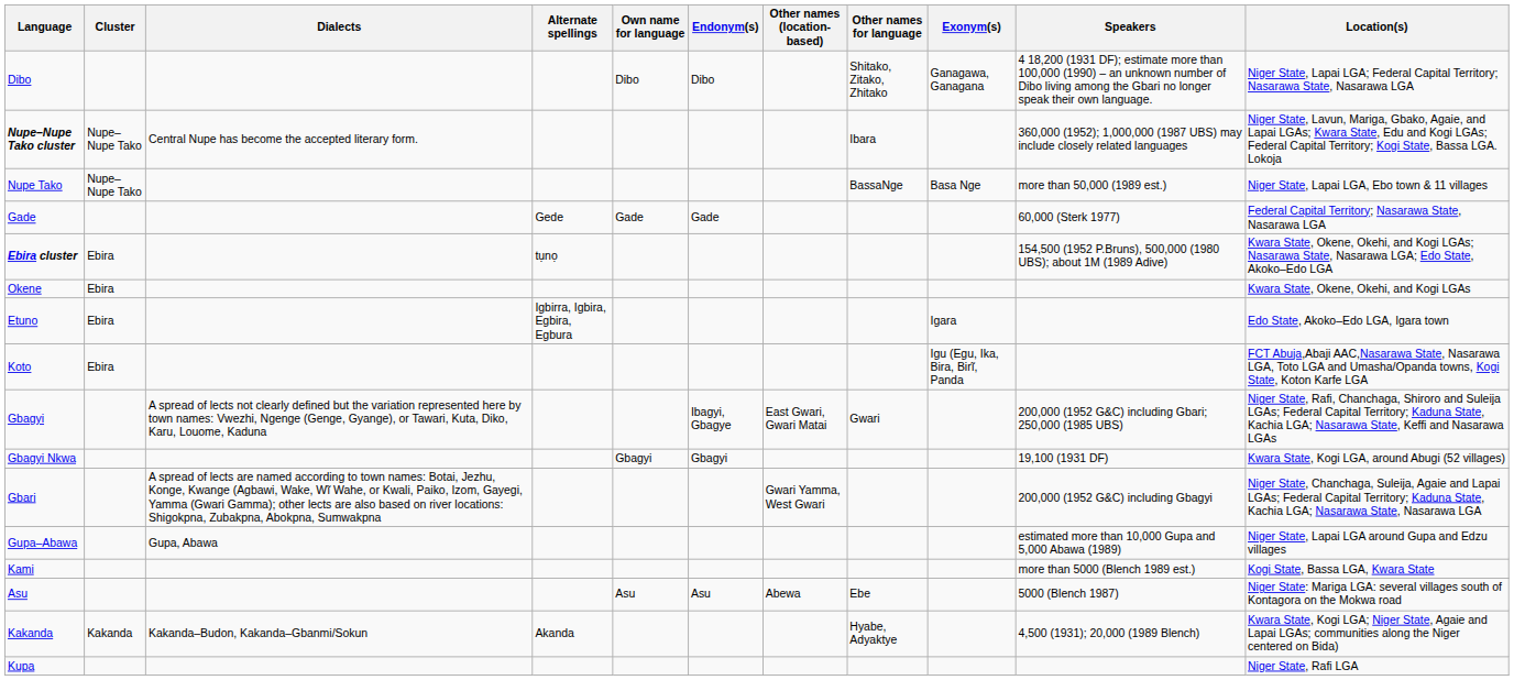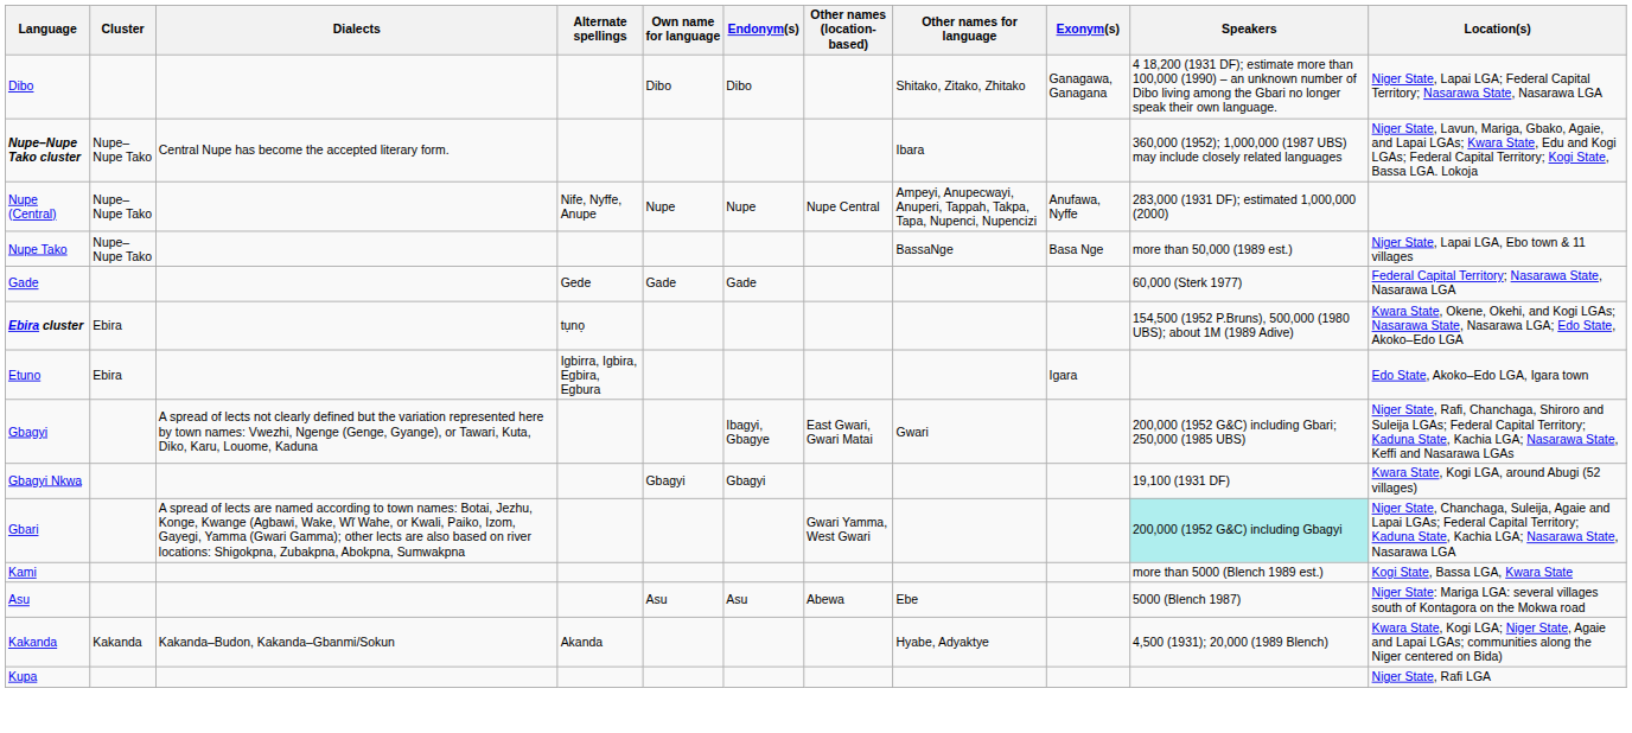 <table class="wikitable sortable" | style="font-size: 75%;" |>
 <tr>
 <th>Language</th>
 <th>Cluster</th>
 <th>Dialects</th>
 <th>Alternate spellings</th>
 <th>Own name for language</th>
 <th><a href='#'>Endonym</a>(s)</th>
 <th>Other names (location-based)</th>
 <th>Other names for language</th>
 <th><a href='#'>Exonym</a>(s)</th>
 <th>Speakers</th>
 <th>Location(s)</th>
 </tr>
 <tr>
 <td><a href='#'>Dibo</a></td>
 <td></td>
 <td></td>
 <td></td>
 <td>Dibo</td>
 <td>Dibo</td>
 <td></td>
 <td>Shitako, Zitako, Zhitako</td>
 <td>Ganagawa, Ganagana</td>
 <td>4 18,200 (1931 DF); estimate more than 100,000 (1990) – an unknown number of Dibo living among the Gbari no longer speak their own language.</td>
 <td><a href='#'>Niger State</a>, Lapai LGA; Federal Capital Territory; <a href='#'>Nasarawa State</a>, Nasarawa LGA</td>
 </tr>
 <tr>
 <td><strong><em>Nupe–Nupe Tako cluster</em></strong></td>
 <td>Nupe–Nupe Tako</td>
 <td>Central Nupe has become the accepted literary form.</td>
 <td></td>
 <td></td>
 <td></td>
 <td></td>
 <td>Ibara</td>
 <td></td>
 <td>360,000 (1952); 1,000,000 (1987 UBS) may include closely related languages</td>
 <td><a href='#'>Niger State</a>, Lavun, Mariga, Gbako, Agaie, and Lapai LGAs; <a href='#'>Kwara State</a>, Edu and Kogi LGAs; Federal Capital Territory; <a href='#'>Kogi State</a>, Bassa LGA. Lokoja</td>
 </tr>
 <tr>
+<td><a href='#'>Nupe (Central)</a></td>
+<td>Nupe–Nupe Tako</td>
+<td></td>
+<td>Nife, Nyffe, Anupe</td>
+<td>Nupe</td>
+<td>Nupe</td>
+<td>Nupe Central</td>
+<td>Ampeyi, Anupecwayi, Anuperi, Tappah, Takpa, Tapa, Nupenci, Nupencizi</td>
+<td>Anufawa, Nyffe</td>
+<td>283,000 (1931 DF); estimated 1,000,000 (2000)</td>
+<td></td>
+</tr>
+<tr>
 <td><a href='#'>Nupe Tako</a></td>
 <td>Nupe–Nupe Tako</td>
 <td></td>
 <td></td>
 <td></td>
 <td></td>
 <td></td>
 <td>BassaNge</td>
 <td>Basa Nge</td>
 <td>more than 50,000 (1989 est.)</td>
 <td><a href='#'>Niger State</a>, Lapai LGA, Ebo town & 11 villages</td>
 </tr>
 <tr>
 <td><a href='#'>Gade</a></td>
 <td></td>
 <td></td>
 <td>Gede</td>
 <td>Gade</td>
 <td>Gade</td>
 <td></td>
 <td></td>
 <td></td>
 <td>60,000 (Sterk 1977)</td>
 <td><a href='#'>Federal Capital Territory</a>; <a href='#'>Nasarawa State</a>, Nasarawa LGA</td>
 </tr>
 <tr>
 <td><strong><em><a href='#'>Ebira</a> cluster</em></strong></td>
 <td>Ebira</td>
 <td></td>
 <td>tụnọ</td>
 <td></td>
 <td></td>
 <td></td>
 <td></td>
 <td></td>
 <td>154,500 (1952 P.Bruns), 500,000 (1980 UBS); about 1M (1989 Adive)</td>
 <td><a href='#'>Kwara State</a>, Okene, Okehi, and Kogi LGAs; <a href='#'>Nasarawa State</a>, Nasarawa LGA; <a href='#'>Edo State</a>, Akoko–Edo LGA</td>
 </tr>
 <tr>
-<td><a href='#'>Okene</a></td>
-<td>Ebira</td>
-<td></td>
-<td></td>
-<td></td>
-<td></td>
-<td></td>
-<td></td>
-<td></td>
-<td></td>
-<td><a href='#'>Kwara State</a>, Okene, Okehi, and Kogi LGAs</td>
-</tr>
-<tr>
 <td><a href='#'>Etuno</a></td>
 <td>Ebira</td>
 <td></td>
 <td>Igbirra, Igbira, Egbira, Egbura</td>
 <td></td>
 <td></td>
 <td></td>
 <td></td>
 <td>Igara</td>
 <td></td>
 <td><a href='#'>Edo State</a>, Akoko–Edo LGA, Igara town</td>
-</tr>
-<tr>
-<td><a href='#'>Koto</a></td>
-<td>Ebira</td>
-<td></td>
-<td></td>
-<td></td>
-<td></td>
-<td></td>
-<td></td>
-<td>Igu (Egu, Ika, Bira, Birĩ, Panda</td>
-<td></td>
-<td><a href='#'>FCT Abuja</a>,Abaji AAC,<a href='#'>Nasarawa State</a>, Nasarawa LGA, Toto LGA and Umasha/Opanda towns, <a href='#'>Kogi State</a>, Koton Karfe LGA</td>
 </tr>
 <tr>
 <td><a href='#'>Gbagyi</a></td>
 <td></td>
 <td>A spread of lects not clearly defined but the variation represented here by town names: Vwezhi, Ngenge (Genge, Gyange), or Tawari, Kuta, Diko, Karu, Louome, Kaduna</td>
 <td></td>
 <td></td>
 <td>Ibagyi, Gbagye</td>
 <td>East Gwari, Gwari Matai</td>
 <td>Gwari</td>
 <td></td>
 <td>200,000 (1952 G&C) including Gbari; 250,000 (1985 UBS)</td>
 <td><a href='#'>Niger State</a>, Rafi, Chanchaga, Shiroro and Suleija LGAs; Federal Capital Territory; <a href='#'>Kaduna State</a>, Kachia LGA; <a href='#'>Nasarawa State</a>, Keffi and Nasarawa LGAs</td>
 </tr>
 <tr>
 <td><a href='#'>Gbagyi Nkwa</a></td>
 <td></td>
 <td></td>
 <td></td>
 <td>Gbagyi</td>
 <td>Gbagyi</td>
 <td></td>
 <td></td>
 <td></td>
 <td>19,100 (1931 DF)</td>
 <td><a href='#'>Kwara State</a>, Kogi LGA, around Abugi (52 villages)</td>
 </tr>
 <tr>
 <td><a href='#'>Gbari</a></td>
 <td></td>
 <td>A spread of lects are named according to town names: Botai, Jezhu, Konge, Kwange (Agbawi, Wake, Wĩ Wahe, or Kwali, Paiko, Izom, Gayegi, Yamma (Gwari Gamma); other lects are also based on river locations: Shigokpna, Zubakpna, Abokpna, Sumwakpna</td>
 <td></td>
 <td></td>
 <td></td>
 <td>Gwari Yamma, West Gwari</td>
 <td></td>
 <td></td>
-<td>200,000 (1952 G&C) including Gbagyi</td>
+<td style="background: paleturquoise;">200,000 (1952 G&C) including Gbagyi</td>
 <td><a href='#'>Niger State</a>, Chanchaga, Suleija, Agaie and Lapai LGAs; Federal Capital Territory; <a href='#'>Kaduna State</a>, Kachia LGA; <a href='#'>Nasarawa State</a>, Nasarawa LGA</td>
-</tr>
-<tr>
-<td><a href='#'>Gupa–Abawa</a></td>
-<td></td>
-<td>Gupa, Abawa</td>
-<td></td>
-<td></td>
-<td></td>
-<td></td>
-<td></td>
-<td></td>
-<td>estimated more than 10,000 Gupa and 5,000 Abawa (1989)</td>
-<td><a href='#'>Niger State</a>, Lapai LGA around Gupa and Edzu villages</td>
 </tr>
 <tr>
 <td><a href='#'>Kami</a></td>
 <td></td>
 <td></td>
 <td></td>
 <td></td>
 <td></td>
 <td></td>
 <td></td>
 <td></td>
 <td>more than 5000 (Blench 1989 est.)</td>
 <td><a href='#'>Kogi State</a>, Bassa LGA, <a href='#'>Kwara State</a></td>
 </tr>
 <tr>
 <td><a href='#'>Asu</a></td>
 <td></td>
 <td></td>
 <td></td>
 <td>Asu</td>
 <td>Asu</td>
 <td>Abewa</td>
 <td>Ebe</td>
 <td></td>
 <td>5000 (Blench 1987)</td>
 <td><a href='#'>Niger State</a>: Mariga LGA: several villages south of Kontagora on the Mokwa road</td>
 </tr>
 <tr>
 <td><a href='#'>Kakanda</a></td>
 <td>Kakanda</td>
 <td>Kakanda–Budon, Kakanda–Gbanmi/Sokun</td>
 <td>Akanda</td>
 <td></td>
 <td></td>
 <td></td>
 <td>Hyabe, Adyaktye</td>
 <td></td>
 <td>4,500 (1931); 20,000 (1989 Blench)</td>
 <td><a href='#'>Kwara State</a>, Kogi LGA; <a href='#'>Niger State</a>, Agaie and Lapai LGAs; communities along the Niger centered on Bida)</td>
 </tr>
 <tr>
 <td><a href='#'>Kupa</a></td>
 <td></td>
 <td></td>
 <td></td>
 <td></td>
 <td></td>
 <td></td>
 <td></td>
 <td></td>
 <td></td>
 <td><a href='#'>Niger State</a>, Rafi LGA</td>
 </tr>
 </table>
